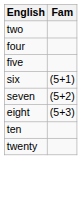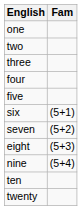 <table class="wikitable">
 <tr>
 <th>English</th>
 <th>Fam</th>
 </tr>
 <tr>
+<td>one</td>
+<td></td>
+</tr>
+<tr>
 <td>two</td>
+<td></td>
+</tr>
+<tr>
+<td>three</td>
 <td></td>
 </tr>
 <tr>
 <td>four</td>
 <td></td>
 </tr>
 <tr>
 <td>five</td>
 <td></td>
 </tr>
 <tr>
 <td>six</td>
 <td> (5+1)</td>
 </tr>
 <tr>
 <td>seven</td>
 <td> (5+2)</td>
 </tr>
 <tr>
 <td>eight</td>
 <td> (5+3)</td>
 </tr>
 <tr>
+<td>nine</td>
+<td> (5+4)</td>
+</tr>
+<tr>
 <td>ten</td>
 <td></td>
 </tr>
 <tr>
 <td>twenty</td>
 <td></td>
 </tr>
 </table>
